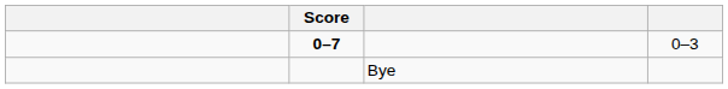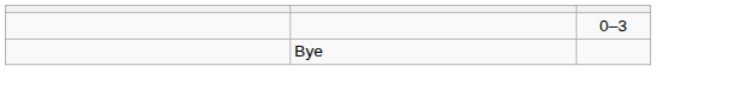 <table class="wikitable" style="text-align: center; ">
 <tr>
 <th align="right" width="270"></th>
-<th width="65">Score</th>
 <th align="left" width="270"></th>
 <th width="65"></th>
 </tr>
 <tr>
 <td align="left"></td>
-<td><strong>0–7</strong></td>
 <td align="left"><strong></strong></td>
 <td>0–3 <strong></strong></td>
 </tr>
 <tr>
 <td align="left"><strong></strong></td>
-<td></td>
 <td align="left">Bye</td>
 <td></td>
 </tr>
 </table>
